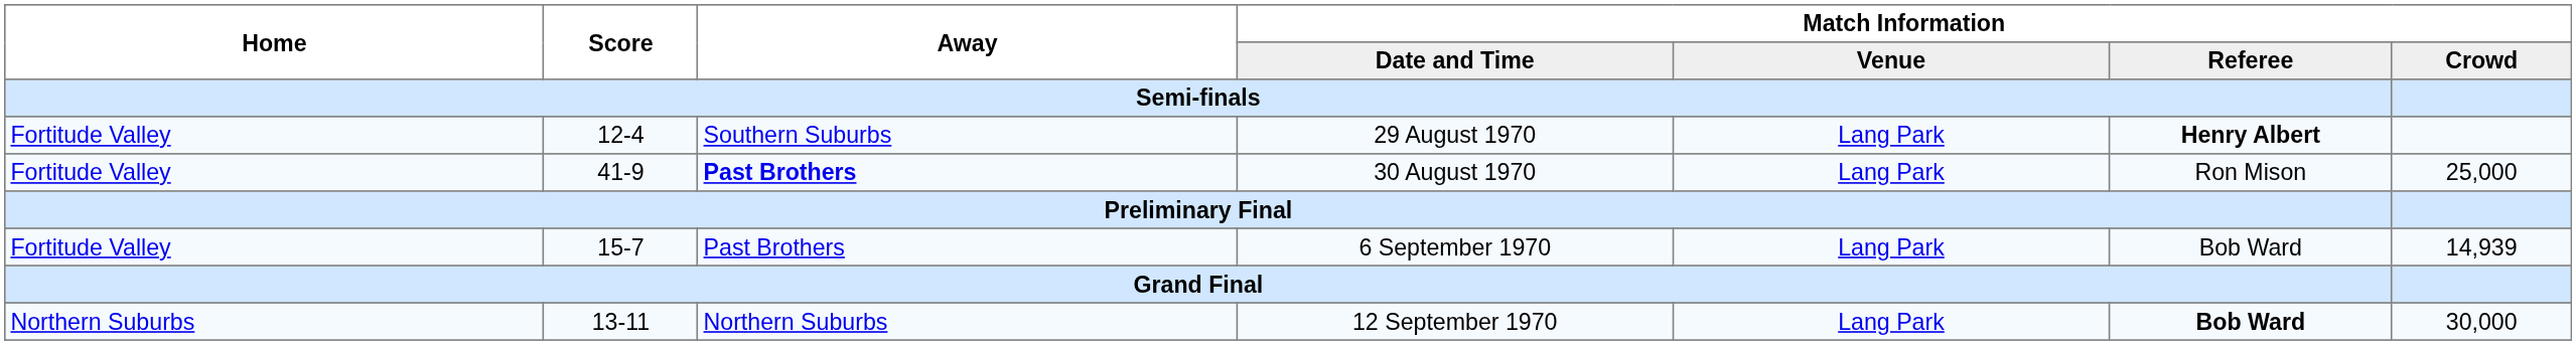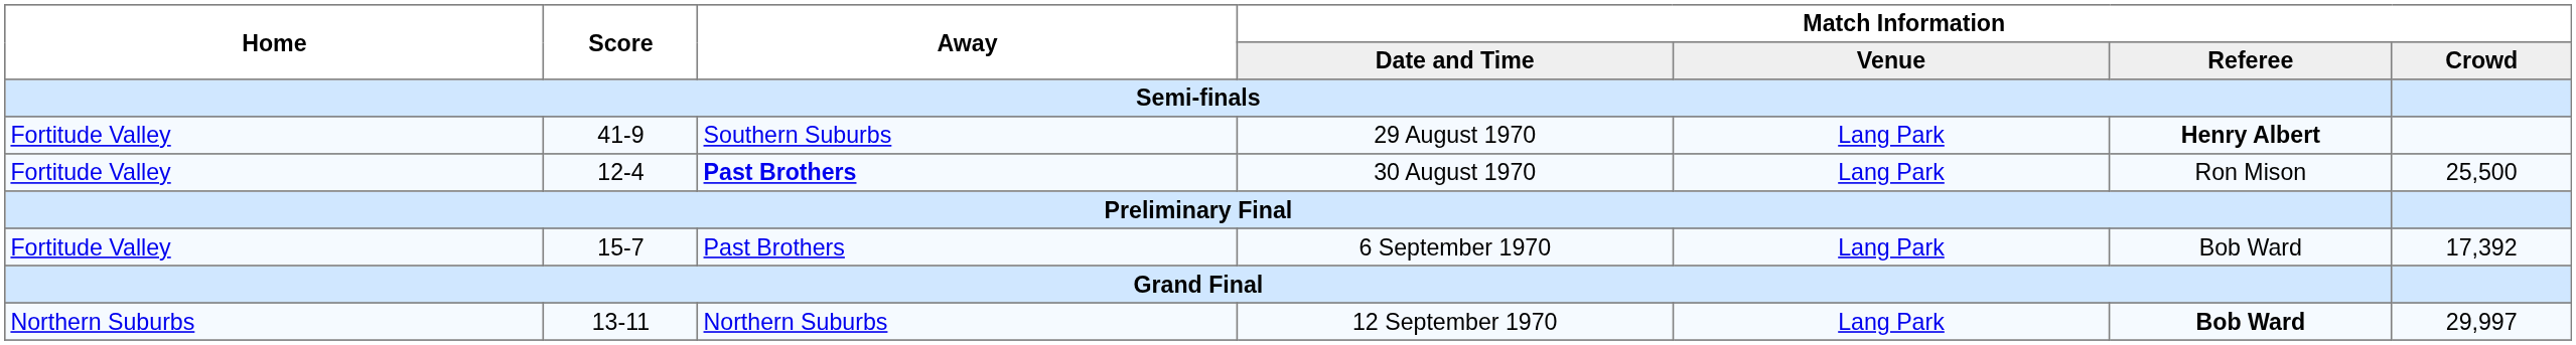 <table width="100%" cellspacing="0" cellpadding="3" border="1" style="border-collapse:collapse; font-size:90%; text-align:center;">
 <tr>
 <th rowspan="2" width="21%">Home</th>
 <th rowspan="2" width="6%">Score</th>
 <th rowspan="2" width="21%">Away</th>
 <th colspan="5">Match Information</th>
 </tr>
 <tr bgcolor="#EFEFEF">
 <th width="17%">Date and Time</th>
 <th width="17%">Venue</th>
 <th width="11%">Referee</th>
 <th>Crowd</th>
 </tr>
 <tr bgcolor="#D0E7FF">
 <td colspan="6"><strong>Semi-finals</strong></td>
 <td></td>
 </tr>
 <tr bgcolor="#F5FAFF">
 <td align="left"> <a href='#'>Fortitude Valley</a></td>
-<td>12-4</td>
+<td>41-9</td>
 <td align="left"> <a href='#'>Southern Suburbs</a></td>
 <td>29 August 1970</td>
 <td><a href='#'>Lang Park</a></td>
 <td><strong>Henry Albert</strong></td>
 <td></td>
 </tr>
 <tr bgcolor="#F5FAFF">
 <td align="left"> <a href='#'>Fortitude Valley</a></td>
-<td>41-9</td>
+<td>12-4</td>
 <td align="left"><strong> <a href='#'>Past Brothers</a></strong></td>
 <td>30 August 1970</td>
 <td><a href='#'>Lang Park</a></td>
 <td>Ron Mison</td>
-<td>25,000</td>
+<td>25,500</td>
 </tr>
 <tr bgcolor="#D0E7FF">
 <td colspan="6"><strong>Preliminary Final</strong></td>
 <td></td>
 </tr>
 <tr bgcolor="#F5FAFF">
 <td align="left"> <a href='#'>Fortitude Valley</a></td>
 <td>15-7</td>
 <td align="left"> <a href='#'>Past Brothers</a></td>
 <td>6 September 1970</td>
 <td><a href='#'>Lang Park</a></td>
 <td>Bob Ward</td>
-<td>14,939</td>
+<td>17,392</td>
 </tr>
 <tr bgcolor="#D0E7FF">
 <td colspan="6"><strong>Grand Final</strong></td>
 <td></td>
 </tr>
 <tr bgcolor="#F5FAFF">
 <td align="left"> <a href='#'>Northern Suburbs</a></td>
 <td>13-11</td>
 <td align="left"> <a href='#'>Northern Suburbs</a></td>
 <td>12 September 1970</td>
 <td><a href='#'>Lang Park</a></td>
 <td><strong>Bob Ward</strong></td>
-<td>30,000</td>
+<td>29,997</td>
 </tr>
 </table>
